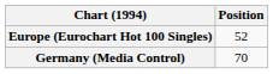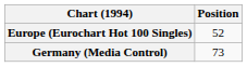 <table class="wikitable plainrowheaders" style="text-align:center">
 <tr>
 <th scope="col">Chart (1994)</th>
 <th scope="col">Position</th>
 </tr>
 <tr>
 <th scope="row">Europe (Eurochart Hot 100 Singles)</th>
 <td>52</td>
 </tr>
 <tr>
 <th scope="row">Germany (Media Control)</th>
-<td>70</td>
+<td>73</td>
 </tr>
 </table>
